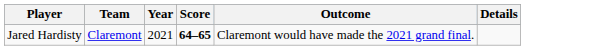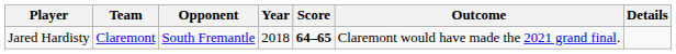 <table class="wikitable" width%80>
 <tr style="background:#87cefa;">
 <th>Player</th>
 <th>Team</th>
+<th>Opponent</th>
 <th>Year</th>
 <th>Score</th>
 <th>Outcome</th>
 <th>Details</th>
 </tr>
 <tr>
 <td>Jared Hardisty</td>
 <td><a href='#'>Claremont</a></td>
-<td>2021</td>
+<td><a href='#'>South Fremantle</a></td>
+<td>2018</td>
 <td><strong>64–65</strong></td>
 <td>Claremont would have made the <a href='#'>2021 grand final</a>.</td>
 <td></td>
 </tr>
 </table>
